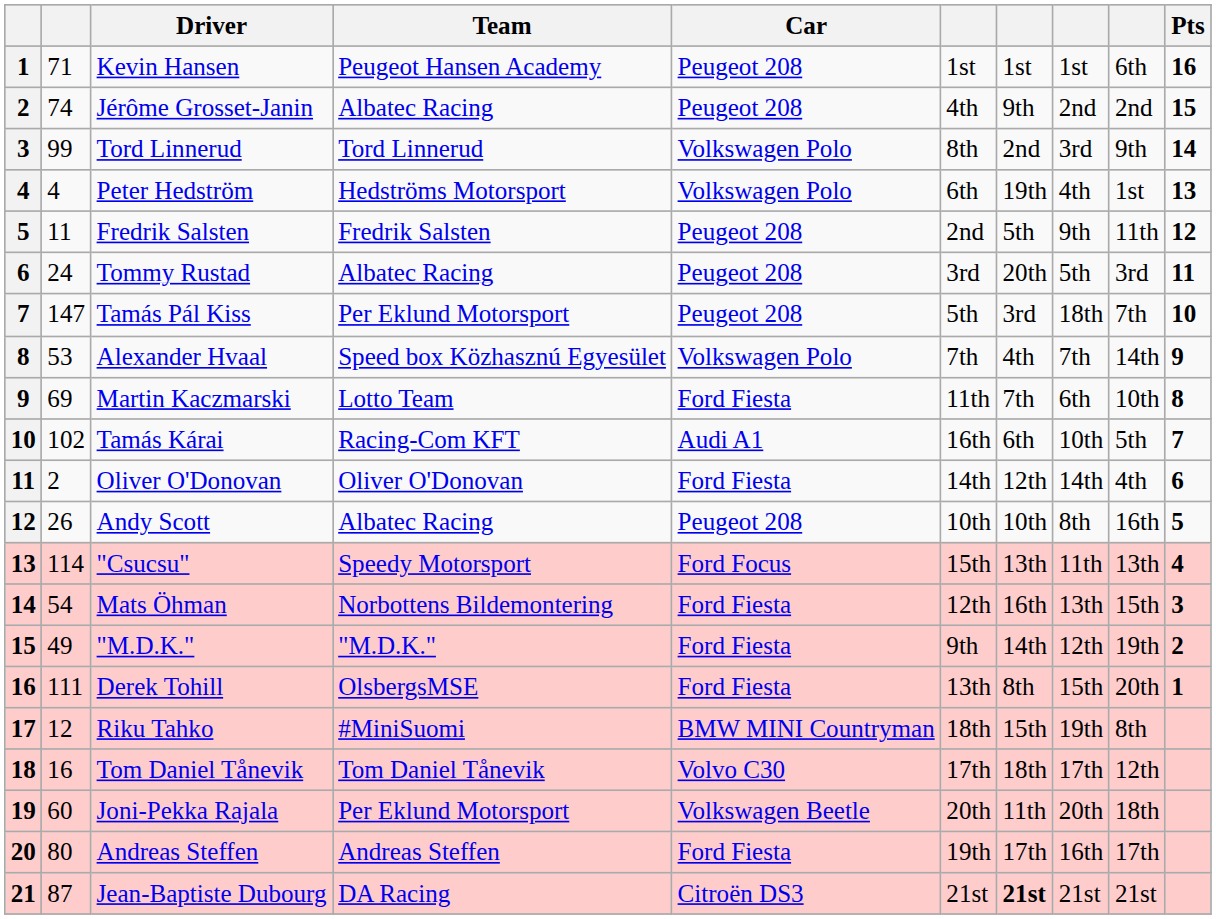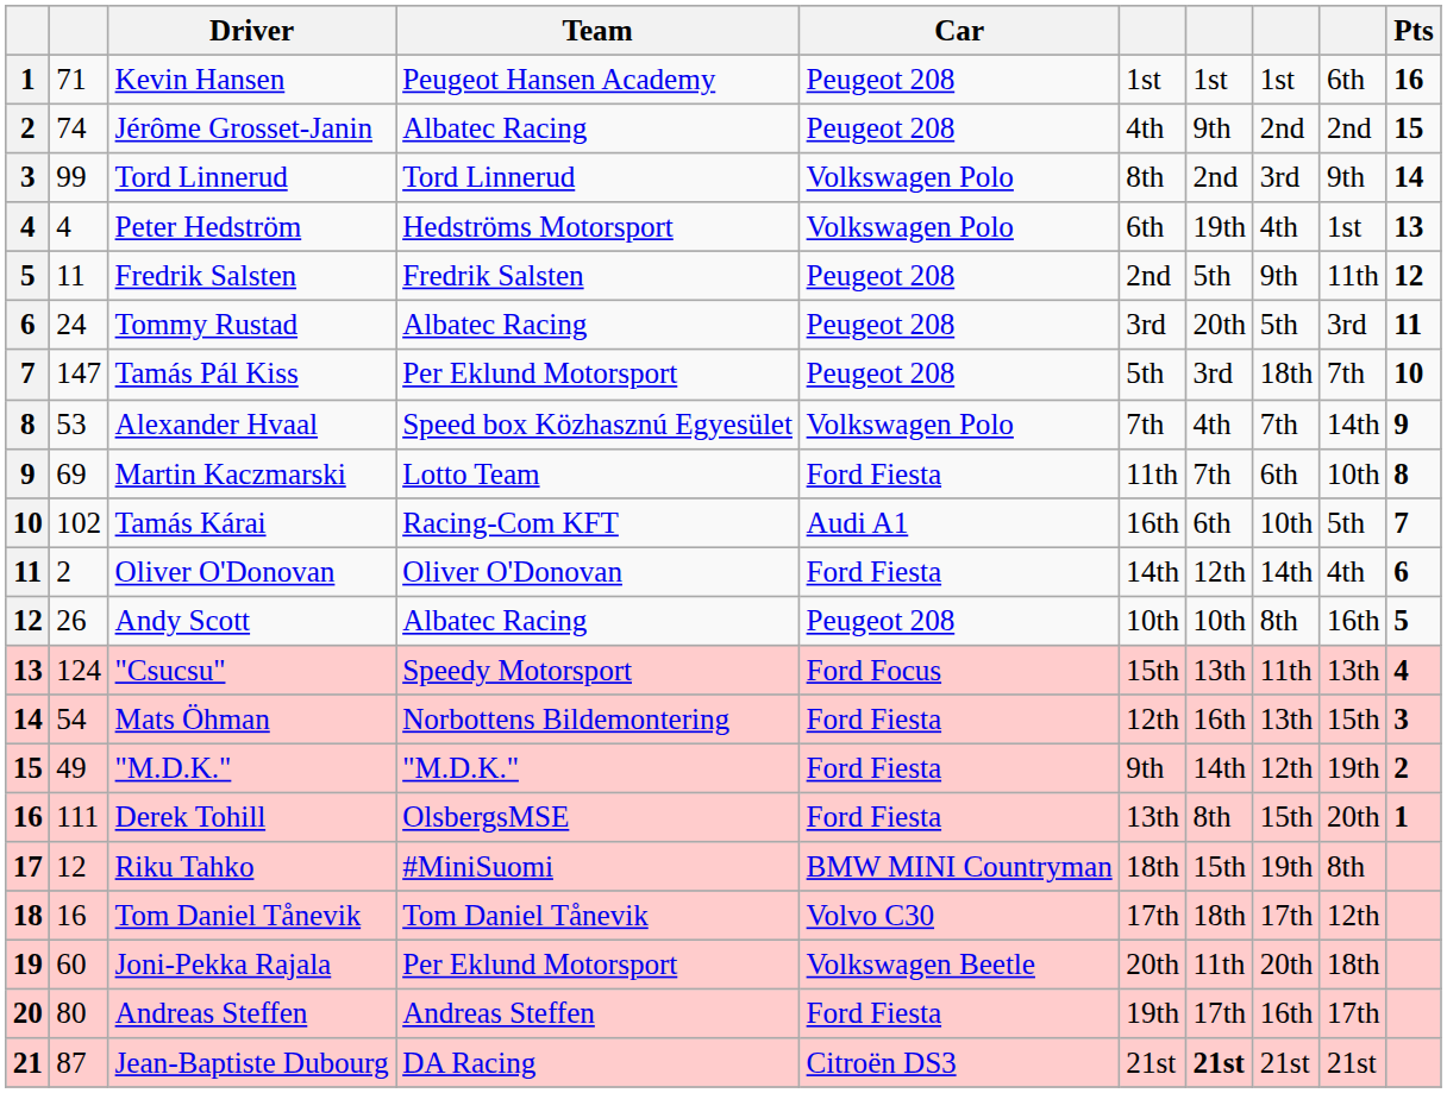 <table class=wikitable style="font-size:95%">
 <tr>
 <th></th>
 <th></th>
 <th>Driver</th>
 <th>Team</th>
 <th>Car</th>
 <th></th>
 <th></th>
 <th></th>
 <th></th>
 <th>Pts</th>
 </tr>
 <tr>
 <th>1</th>
 <td>71</td>
 <td> <a href='#'>Kevin Hansen</a></td>
 <td><a href='#'>Peugeot Hansen Academy</a></td>
 <td><a href='#'>Peugeot 208</a></td>
 <td>1st</td>
 <td>1st</td>
 <td>1st</td>
 <td>6th</td>
 <td><strong>16</strong></td>
 </tr>
 <tr>
 <th>2</th>
 <td>74</td>
 <td> <a href='#'>Jérôme Grosset-Janin</a></td>
 <td><a href='#'>Albatec Racing</a></td>
 <td><a href='#'>Peugeot 208</a></td>
 <td>4th</td>
 <td>9th</td>
 <td>2nd</td>
 <td>2nd</td>
 <td><strong>15</strong></td>
 </tr>
 <tr>
 <th>3</th>
 <td>99</td>
 <td> <a href='#'>Tord Linnerud</a></td>
 <td><a href='#'>Tord Linnerud</a></td>
 <td><a href='#'>Volkswagen Polo</a></td>
 <td>8th</td>
 <td>2nd</td>
 <td>3rd</td>
 <td>9th</td>
 <td><strong>14</strong></td>
 </tr>
 <tr>
 <th>4</th>
 <td>4</td>
 <td> <a href='#'>Peter Hedström</a></td>
 <td><a href='#'>Hedströms Motorsport</a></td>
 <td><a href='#'>Volkswagen Polo</a></td>
 <td>6th</td>
 <td>19th</td>
 <td>4th</td>
 <td>1st</td>
 <td><strong>13</strong></td>
 </tr>
 <tr>
 <th>5</th>
 <td>11</td>
 <td> <a href='#'>Fredrik Salsten</a></td>
 <td><a href='#'>Fredrik Salsten</a></td>
 <td><a href='#'>Peugeot 208</a></td>
 <td>2nd</td>
 <td>5th</td>
 <td>9th</td>
 <td>11th</td>
 <td><strong>12</strong></td>
 </tr>
 <tr>
 <th>6</th>
 <td>24</td>
 <td> <a href='#'>Tommy Rustad</a></td>
 <td><a href='#'>Albatec Racing</a></td>
 <td><a href='#'>Peugeot 208</a></td>
 <td>3rd</td>
 <td>20th</td>
 <td>5th</td>
 <td>3rd</td>
 <td><strong>11</strong></td>
 </tr>
 <tr>
 <th>7</th>
 <td>147</td>
 <td> <a href='#'>Tamás Pál Kiss</a></td>
 <td><a href='#'>Per Eklund Motorsport</a></td>
 <td><a href='#'>Peugeot 208</a></td>
 <td>5th</td>
 <td>3rd</td>
 <td>18th</td>
 <td>7th</td>
 <td><strong>10</strong></td>
 </tr>
 <tr>
 <th>8</th>
 <td>53</td>
 <td> <a href='#'>Alexander Hvaal</a></td>
 <td><a href='#'>Speed box Közhasznú Egyesület</a></td>
 <td><a href='#'>Volkswagen Polo</a></td>
 <td>7th</td>
 <td>4th</td>
 <td>7th</td>
 <td>14th</td>
 <td><strong>9</strong></td>
 </tr>
 <tr>
 <th>9</th>
 <td>69</td>
 <td> <a href='#'>Martin Kaczmarski</a></td>
 <td><a href='#'>Lotto Team</a></td>
 <td><a href='#'>Ford Fiesta</a></td>
 <td>11th</td>
 <td>7th</td>
 <td>6th</td>
 <td>10th</td>
 <td><strong>8</strong></td>
 </tr>
 <tr>
 <th>10</th>
 <td>102</td>
 <td> <a href='#'>Tamás Kárai</a></td>
 <td><a href='#'>Racing-Com KFT</a></td>
 <td><a href='#'>Audi A1</a></td>
 <td>16th</td>
 <td>6th</td>
 <td>10th</td>
 <td>5th</td>
 <td><strong>7</strong></td>
 </tr>
 <tr>
 <th>11</th>
 <td>2</td>
 <td> <a href='#'>Oliver O'Donovan</a></td>
 <td><a href='#'>Oliver O'Donovan</a></td>
 <td><a href='#'>Ford Fiesta</a></td>
 <td>14th</td>
 <td>12th</td>
 <td>14th</td>
 <td>4th</td>
 <td><strong>6</strong></td>
 </tr>
 <tr>
 <th>12</th>
 <td>26</td>
 <td> <a href='#'>Andy Scott</a></td>
 <td><a href='#'>Albatec Racing</a></td>
 <td><a href='#'>Peugeot 208</a></td>
 <td>10th</td>
 <td>10th</td>
 <td>8th</td>
 <td>16th</td>
 <td><strong>5</strong></td>
 </tr>
 <tr>
 <th style="background:#ffcccc;">13</th>
-<td style="background:#ffcccc;">114</td>
+<td style="background:#ffcccc;">124</td>
 <td style="background:#ffcccc;"> <a href='#'>"Csucsu"</a></td>
 <td style="background:#ffcccc;"><a href='#'>Speedy Motorsport</a></td>
 <td style="background:#ffcccc;"><a href='#'>Ford Focus</a></td>
 <td style="background:#ffcccc;">15th</td>
 <td style="background:#ffcccc;">13th</td>
 <td style="background:#ffcccc;">11th</td>
 <td style="background:#ffcccc;">13th</td>
 <td style="background:#ffcccc;"><strong>4</strong></td>
 </tr>
 <tr>
 <th style="background:#ffcccc;">14</th>
 <td style="background:#ffcccc;">54</td>
 <td style="background:#ffcccc;"> <a href='#'>Mats Öhman</a></td>
 <td style="background:#ffcccc;"><a href='#'>Norbottens Bildemontering</a></td>
 <td style="background:#ffcccc;"><a href='#'>Ford Fiesta</a></td>
 <td style="background:#ffcccc;">12th</td>
 <td style="background:#ffcccc;">16th</td>
 <td style="background:#ffcccc;">13th</td>
 <td style="background:#ffcccc;">15th</td>
 <td style="background:#ffcccc;"><strong>3</strong></td>
 </tr>
 <tr>
 <th style="background:#ffcccc;">15</th>
 <td style="background:#ffcccc;">49</td>
 <td style="background:#ffcccc;"> <a href='#'>"M.D.K."</a></td>
 <td style="background:#ffcccc;"><a href='#'>"M.D.K."</a></td>
 <td style="background:#ffcccc;"><a href='#'>Ford Fiesta</a></td>
 <td style="background:#ffcccc;">9th</td>
 <td style="background:#ffcccc;">14th</td>
 <td style="background:#ffcccc;">12th</td>
 <td style="background:#ffcccc;">19th</td>
 <td style="background:#ffcccc;"><strong>2</strong></td>
 </tr>
 <tr>
 <th style="background:#ffcccc;">16</th>
 <td style="background:#ffcccc;">111</td>
 <td style="background:#ffcccc;"> <a href='#'>Derek Tohill</a></td>
 <td style="background:#ffcccc;"><a href='#'>OlsbergsMSE</a></td>
 <td style="background:#ffcccc;"><a href='#'>Ford Fiesta</a></td>
 <td style="background:#ffcccc;">13th</td>
 <td style="background:#ffcccc;">8th</td>
 <td style="background:#ffcccc;">15th</td>
 <td style="background:#ffcccc;">20th</td>
 <td style="background:#ffcccc;"><strong>1</strong></td>
 </tr>
 <tr>
 <th style="background:#ffcccc;">17</th>
 <td style="background:#ffcccc;">12</td>
 <td style="background:#ffcccc;"> <a href='#'>Riku Tahko</a></td>
 <td style="background:#ffcccc;"><a href='#'>#MiniSuomi</a></td>
 <td style="background:#ffcccc;"><a href='#'>BMW MINI Countryman</a></td>
 <td style="background:#ffcccc;">18th</td>
 <td style="background:#ffcccc;">15th</td>
 <td style="background:#ffcccc;">19th</td>
 <td style="background:#ffcccc;">8th</td>
 <td style="background:#ffcccc;"></td>
 </tr>
 <tr>
 <th style="background:#ffcccc;">18</th>
 <td style="background:#ffcccc;">16</td>
 <td style="background:#ffcccc;"> <a href='#'>Tom Daniel Tånevik</a></td>
 <td style="background:#ffcccc;"><a href='#'>Tom Daniel Tånevik</a></td>
 <td style="background:#ffcccc;"><a href='#'>Volvo C30</a></td>
 <td style="background:#ffcccc;">17th</td>
 <td style="background:#ffcccc;">18th</td>
 <td style="background:#ffcccc;">17th</td>
 <td style="background:#ffcccc;">12th</td>
 <td style="background:#ffcccc;"></td>
 </tr>
 <tr>
 <th style="background:#ffcccc;">19</th>
 <td style="background:#ffcccc;">60</td>
 <td style="background:#ffcccc;"> <a href='#'>Joni-Pekka Rajala</a></td>
 <td style="background:#ffcccc;"><a href='#'>Per Eklund Motorsport</a></td>
 <td style="background:#ffcccc;"><a href='#'>Volkswagen Beetle</a></td>
 <td style="background:#ffcccc;">20th</td>
 <td style="background:#ffcccc;">11th</td>
 <td style="background:#ffcccc;">20th</td>
 <td style="background:#ffcccc;">18th</td>
 <td style="background:#ffcccc;"></td>
 </tr>
 <tr>
 <th style="background:#ffcccc;">20</th>
 <td style="background:#ffcccc;">80</td>
 <td style="background:#ffcccc;"> <a href='#'>Andreas Steffen</a></td>
 <td style="background:#ffcccc;"><a href='#'>Andreas Steffen</a></td>
 <td style="background:#ffcccc;"><a href='#'>Ford Fiesta</a></td>
 <td style="background:#ffcccc;">19th</td>
 <td style="background:#ffcccc;">17th</td>
 <td style="background:#ffcccc;">16th</td>
 <td style="background:#ffcccc;">17th</td>
 <td style="background:#ffcccc;"></td>
 </tr>
 <tr>
 <th style="background:#ffcccc;">21</th>
 <td style="background:#ffcccc;">87</td>
 <td style="background:#ffcccc;"> <a href='#'>Jean-Baptiste Dubourg</a></td>
 <td style="background:#ffcccc;"><a href='#'>DA Racing</a></td>
 <td style="background:#ffcccc;"><a href='#'>Citroën DS3</a></td>
 <td style="background:#ffcccc;">21st</td>
 <td style="background:#ffcccc;"><strong>21st</strong></td>
 <td style="background:#ffcccc;">21st</td>
 <td style="background:#ffcccc;">21st</td>
 <td style="background:#ffcccc;"></td>
 </tr>
 </table>
